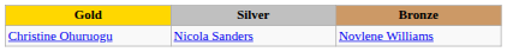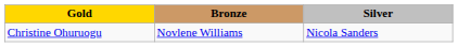 <table class="wikitable" style="text-align:left">
 <tr align="center">
 <td width=200 bgcolor=gold><strong>Gold</strong></td>
+<td width=200 bgcolor=CC9966><strong>Bronze</strong></td>
 <td width=200 bgcolor=silver><strong>Silver</strong></td>
-<td width=200 bgcolor=CC9966><strong>Bronze</strong></td>
 </tr>
 <tr>
 <td><a href='#'>Christine Ohuruogu</a><br><em></em></td>
+<td><a href='#'>Novlene Williams</a><br><em></em></td>
 <td><a href='#'>Nicola Sanders</a><br><em></em></td>
-<td><a href='#'>Novlene Williams</a><br><em></em></td>
 </tr>
 </table>
